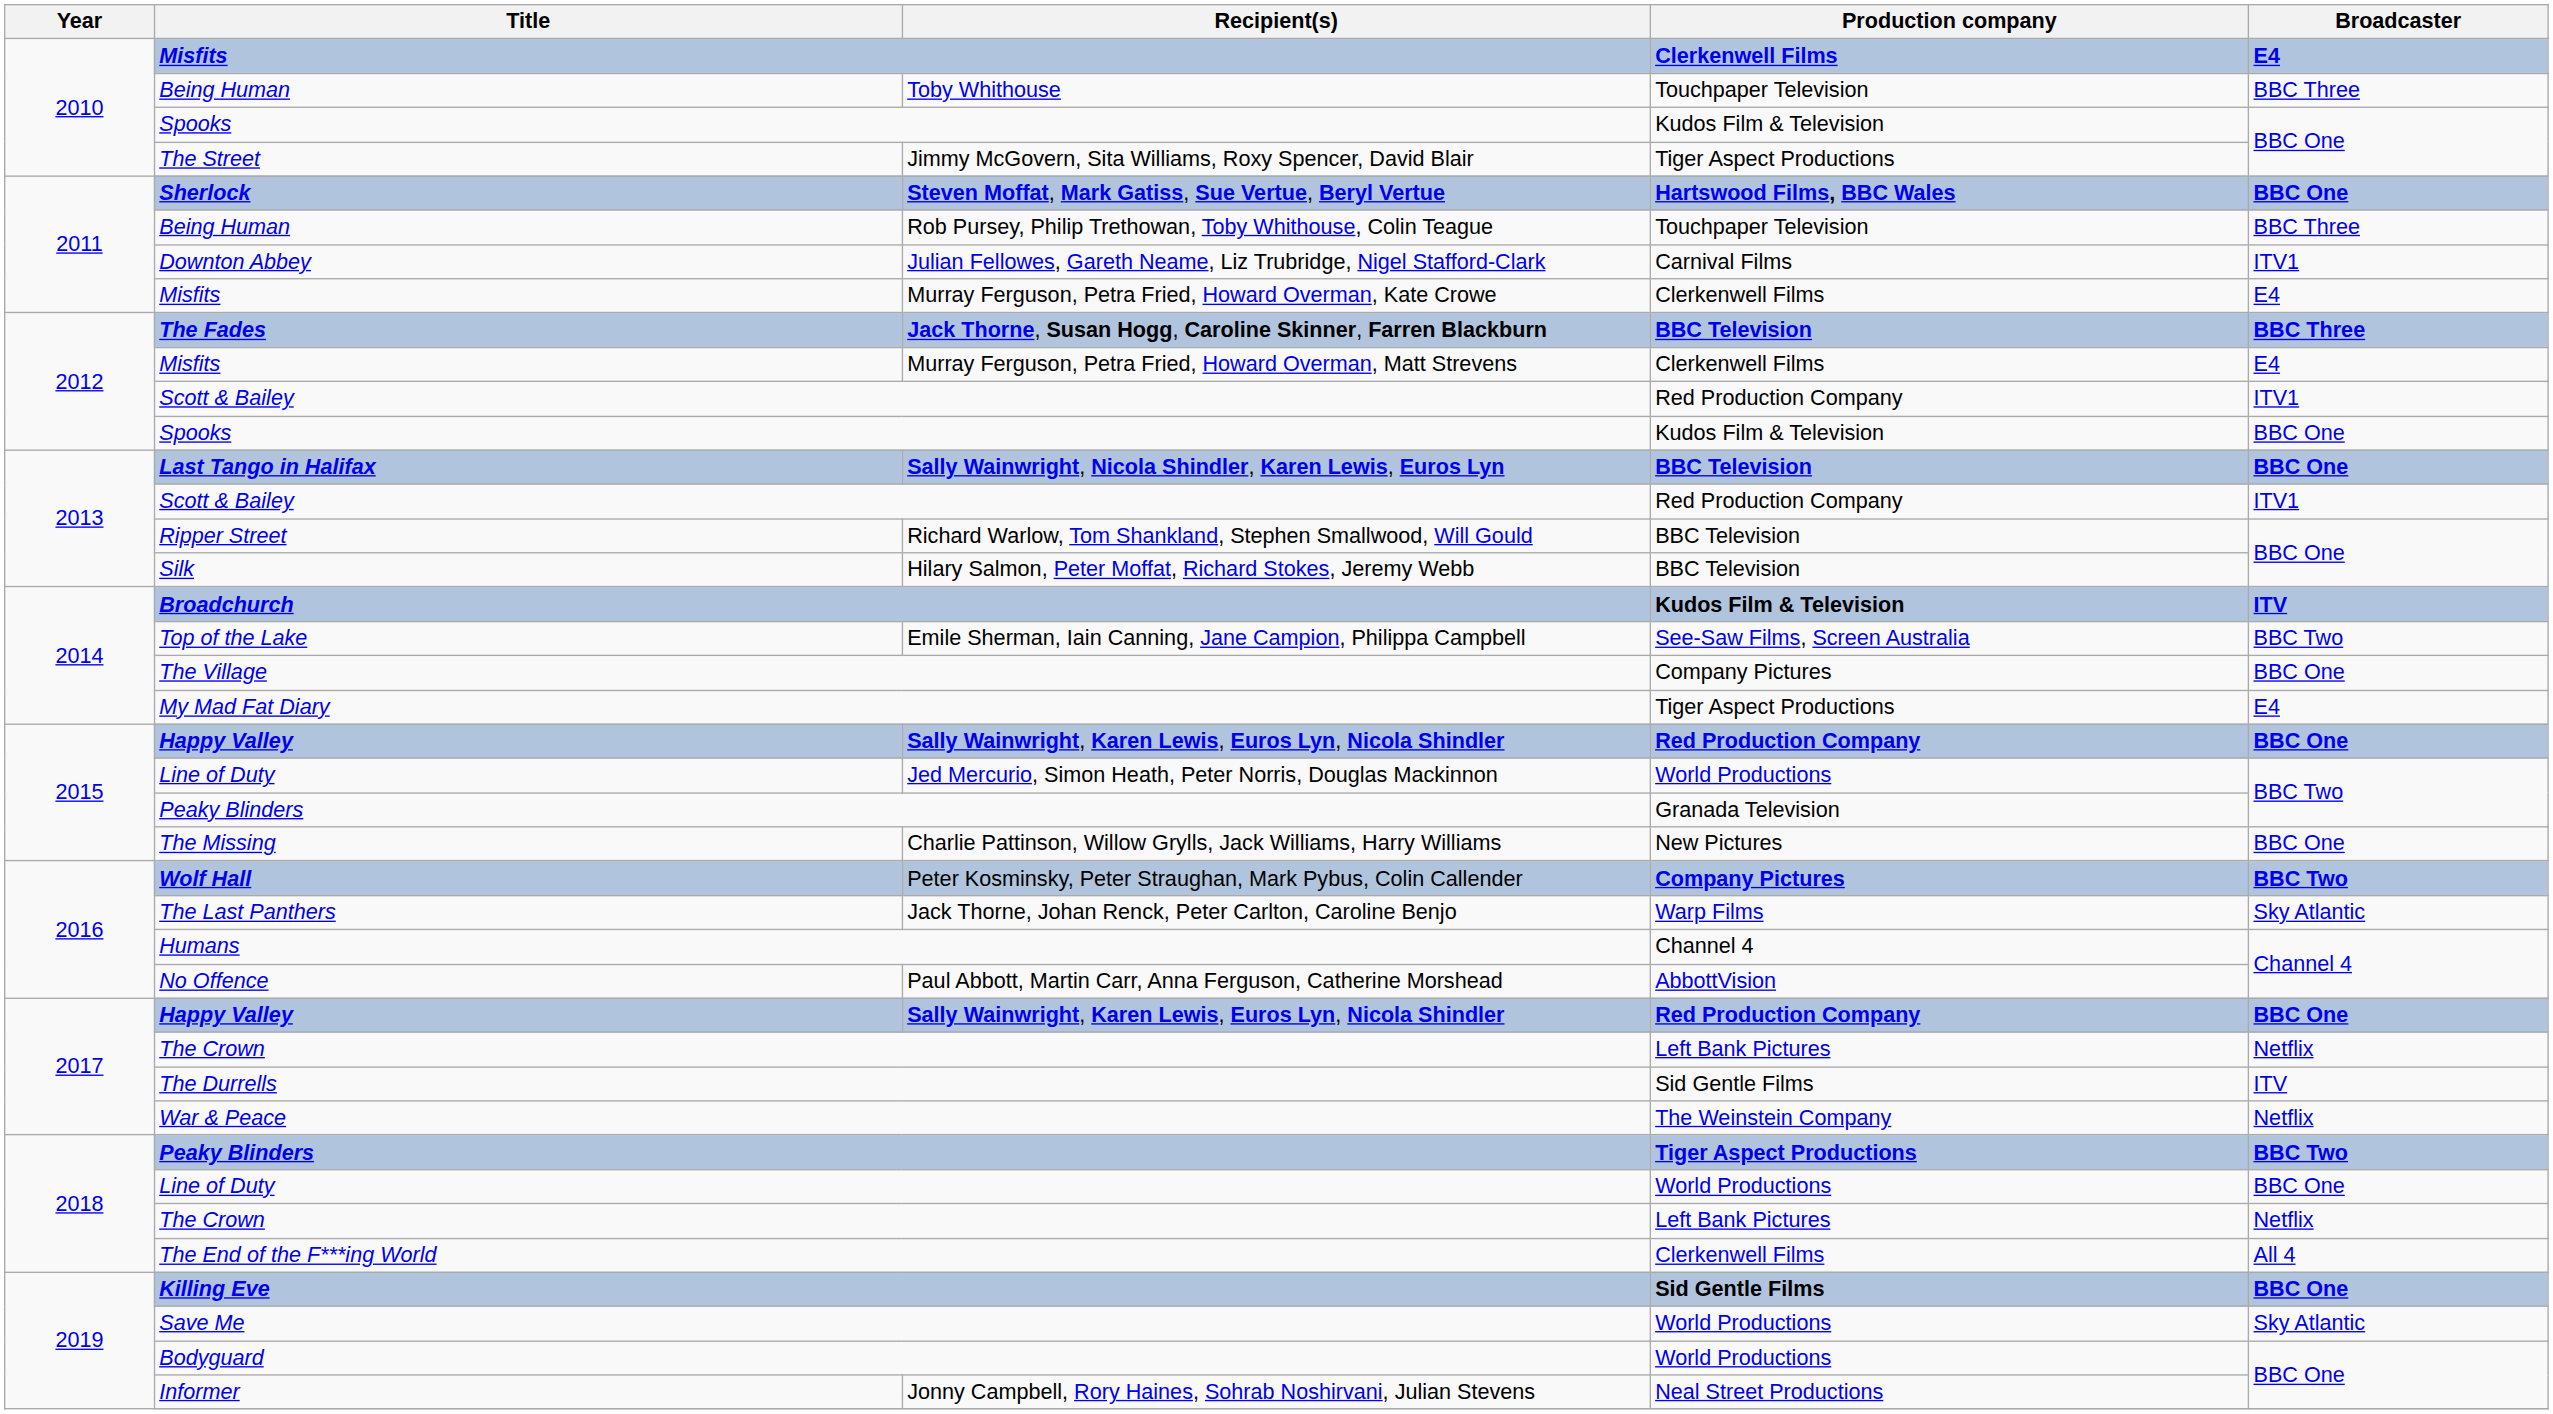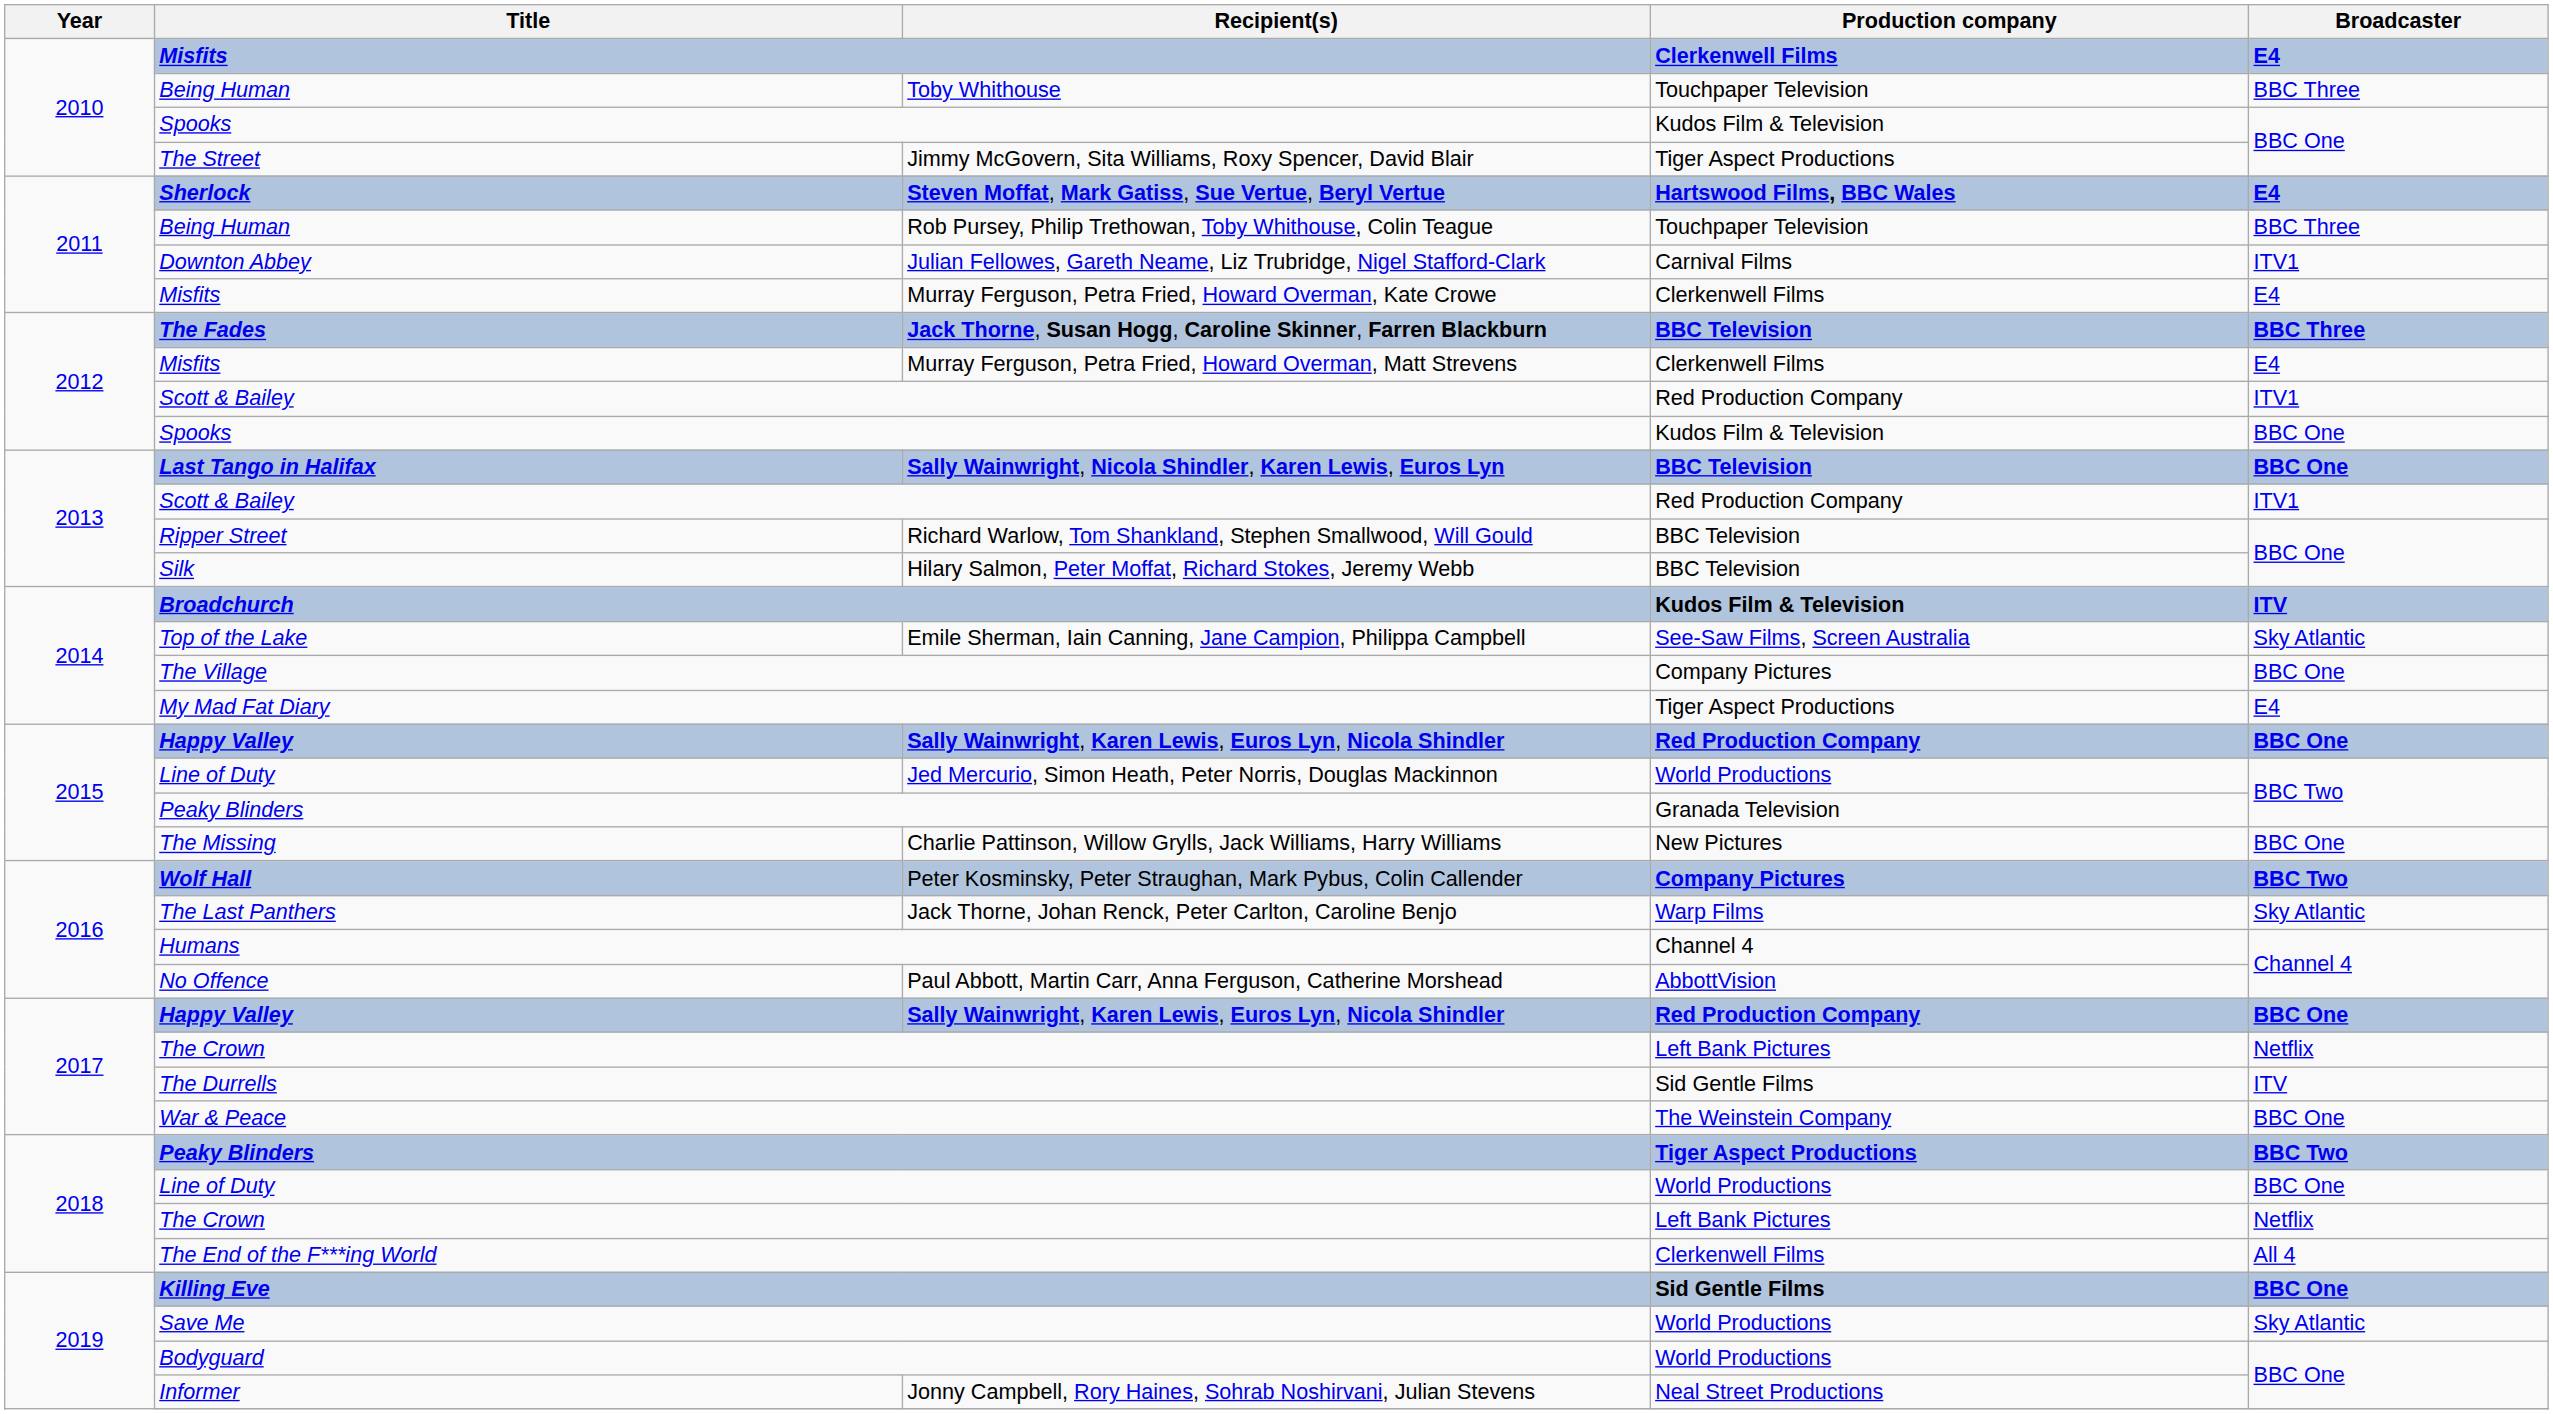 <table class="wikitable" width="95%">
 <tr>
 <th width=5%>Year</th>
 <th width=25%>Title</th>
 <th width=25%><strong>Recipient(s)</strong></th>
 <th width=20%><strong>Production company</strong></th>
 <th width=10%><strong>Broadcaster</strong></th>
 </tr>
 <tr>
 <td rowspan="4" style="text-align:center;"><a href='#'>2010</a></td>
 <td colspan="2" style="background:#B0C4DE;"><strong><em><a href='#'>Misfits</a></em></strong></td>
 <td style="background:#B0C4DE;"><strong><a href='#'>Clerkenwell Films</a></strong></td>
 <td style="background:#B0C4DE;"><strong><a href='#'>E4</a></strong></td>
 </tr>
 <tr>
 <td><em><a href='#'>Being Human</a></em></td>
 <td><a href='#'>Toby Whithouse</a></td>
 <td>Touchpaper Television</td>
 <td><a href='#'>BBC Three</a></td>
 </tr>
 <tr>
 <td colspan="2"><em><a href='#'>Spooks</a></em></td>
 <td>Kudos Film & Television</td>
 <td rowspan="2"><a href='#'>BBC One</a></td>
 </tr>
 <tr>
 <td><em><a href='#'>The Street</a></em></td>
 <td>Jimmy McGovern, Sita Williams, Roxy Spencer, David Blair</td>
 <td>Tiger Aspect Productions</td>
 </tr>
 <tr>
 <td rowspan="4" style="text-align:center;"><a href='#'>2011</a></td>
 <td style="background:#B0C4DE;"><strong><em><a href='#'>Sherlock</a></em></strong></td>
 <td style="background:#B0C4DE;"><strong><a href='#'>Steven Moffat</a></strong>, <strong><a href='#'>Mark Gatiss</a></strong>, <strong><a href='#'>Sue Vertue</a></strong>, <strong><a href='#'>Beryl Vertue</a></strong></td>
 <td style="background:#B0C4DE;"><strong><a href='#'>Hartswood Films</a>, <a href='#'>BBC Wales</a></strong></td>
-<td style="background:#B0C4DE;"><strong><a href='#'>BBC One</a></strong></td>
+<td style="background:#B0C4DE;"><strong><a href='#'>E4</a></strong></td>
 </tr>
 <tr>
 <td><em><a href='#'>Being Human</a></em></td>
 <td>Rob Pursey, Philip Trethowan, <a href='#'>Toby Whithouse</a>, Colin Teague</td>
 <td>Touchpaper Television</td>
 <td><a href='#'>BBC Three</a></td>
 </tr>
 <tr>
 <td><em><a href='#'>Downton Abbey</a></em></td>
 <td><a href='#'>Julian Fellowes</a>, <a href='#'>Gareth Neame</a>, Liz Trubridge, <a href='#'>Nigel Stafford-Clark</a></td>
 <td>Carnival Films</td>
 <td><a href='#'>ITV1</a></td>
 </tr>
 <tr>
 <td><em><a href='#'>Misfits</a></em></td>
 <td>Murray Ferguson, Petra Fried, <a href='#'>Howard Overman</a>, Kate Crowe</td>
 <td>Clerkenwell Films</td>
 <td><a href='#'>E4</a></td>
 </tr>
 <tr>
 <td rowspan="4" style="text-align:center;"><a href='#'>2012</a></td>
 <td style="background:#B0C4DE;"><strong><em><a href='#'>The Fades</a></em></strong></td>
 <td style="background:#B0C4DE;"><strong><a href='#'>Jack Thorne</a></strong>, <strong>Susan Hogg</strong>, <strong>Caroline Skinner</strong>, <strong>Farren Blackburn</strong></td>
 <td style="background:#B0C4DE;"><strong><a href='#'>BBC Television</a></strong></td>
 <td style="background:#B0C4DE;"><strong><a href='#'>BBC Three</a></strong></td>
 </tr>
 <tr>
 <td><em><a href='#'>Misfits</a></em></td>
 <td>Murray Ferguson, Petra Fried, <a href='#'>Howard Overman</a>, Matt Strevens</td>
 <td>Clerkenwell Films</td>
 <td><a href='#'>E4</a></td>
 </tr>
 <tr>
 <td colspan="2"><em><a href='#'>Scott & Bailey</a></em></td>
 <td>Red Production Company</td>
 <td><a href='#'>ITV1</a></td>
 </tr>
 <tr>
 <td colspan="2"><em><a href='#'>Spooks</a></em></td>
 <td>Kudos Film & Television</td>
 <td><a href='#'>BBC One</a></td>
 </tr>
 <tr>
 <td rowspan="4" style="text-align:center;"><a href='#'>2013</a></td>
 <td style="background:#B0C4DE;"><strong><em><a href='#'>Last Tango in Halifax</a></em></strong></td>
 <td style="background:#B0C4DE;"><strong><a href='#'>Sally Wainwright</a></strong>, <strong><a href='#'>Nicola Shindler</a></strong>, <strong><a href='#'>Karen Lewis</a></strong>, <strong><a href='#'>Euros Lyn</a></strong></td>
 <td style="background:#B0C4DE;"><strong><a href='#'>BBC Television</a></strong></td>
 <td style="background:#B0C4DE;"><strong><a href='#'>BBC One</a></strong></td>
 </tr>
 <tr>
 <td colspan="2"><em><a href='#'>Scott & Bailey</a></em></td>
 <td>Red Production Company</td>
 <td><a href='#'>ITV1</a></td>
 </tr>
 <tr>
 <td><em><a href='#'>Ripper Street</a></em></td>
 <td>Richard Warlow, <a href='#'>Tom Shankland</a>, Stephen Smallwood, <a href='#'>Will Gould</a></td>
 <td>BBC Television</td>
 <td rowspan="2"><a href='#'>BBC One</a></td>
 </tr>
 <tr>
 <td><em><a href='#'>Silk</a></em></td>
 <td>Hilary Salmon, <a href='#'>Peter Moffat</a>, <a href='#'>Richard Stokes</a>, Jeremy Webb</td>
 <td>BBC Television</td>
 </tr>
 <tr>
 <td rowspan="4" style="text-align:center;"><a href='#'>2014</a></td>
 <td colspan="2" style="background:#B0C4DE;"><strong><em><a href='#'>Broadchurch</a></em></strong></td>
 <td style="background:#B0C4DE;"><strong>Kudos Film & Television</strong></td>
 <td style="background:#B0C4DE;"><strong><a href='#'>ITV</a></strong></td>
 </tr>
 <tr>
 <td><em><a href='#'>Top of the Lake</a></em></td>
 <td>Emile Sherman, Iain Canning, <a href='#'>Jane Campion</a>, Philippa Campbell</td>
 <td><a href='#'>See-Saw Films</a>, <a href='#'>Screen Australia</a></td>
-<td><a href='#'>BBC Two</a></td>
+<td><a href='#'>Sky Atlantic</a></td>
 </tr>
 <tr>
 <td colspan="2"><em><a href='#'>The Village</a></em></td>
 <td>Company Pictures</td>
 <td><a href='#'>BBC One</a></td>
 </tr>
 <tr>
 <td colspan="2"><em><a href='#'>My Mad Fat Diary</a></em></td>
 <td>Tiger Aspect Productions</td>
 <td><a href='#'>E4</a></td>
 </tr>
 <tr>
 <td rowspan="4" style="text-align:center;"><a href='#'>2015</a></td>
 <td style="background:#B0C4DE;"><strong><em><a href='#'>Happy Valley</a></em></strong></td>
 <td style="background:#B0C4DE;"><strong><a href='#'>Sally Wainwright</a></strong>, <strong><a href='#'>Karen Lewis</a></strong>, <strong><a href='#'>Euros Lyn</a></strong>, <strong><a href='#'>Nicola Shindler</a></strong></td>
 <td style="background:#B0C4DE;"><strong><a href='#'>Red Production Company</a></strong></td>
 <td style="background:#B0C4DE;"><strong><a href='#'>BBC One</a></strong></td>
 </tr>
 <tr>
 <td><em><a href='#'>Line of Duty</a></em></td>
 <td><a href='#'>Jed Mercurio</a>, Simon Heath, Peter Norris, Douglas Mackinnon</td>
 <td><a href='#'>World Productions</a></td>
 <td rowspan="2"><a href='#'>BBC Two</a></td>
 </tr>
 <tr>
 <td colspan="2"><em><a href='#'>Peaky Blinders</a></em></td>
 <td>Granada Television</td>
 </tr>
 <tr>
 <td><em><a href='#'>The Missing</a></em></td>
 <td>Charlie Pattinson, Willow Grylls, Jack Williams, Harry Williams</td>
 <td>New Pictures</td>
 <td><a href='#'>BBC One</a></td>
 </tr>
 <tr>
 <td rowspan="4" style="text-align:center;"><a href='#'>2016</a></td>
 <td style="background:#B0C4DE;"><strong><em><a href='#'>Wolf Hall</a></em></strong></td>
 <td style="background:#B0C4DE;">Peter Kosminsky, Peter Straughan, Mark Pybus, Colin Callender</td>
 <td style="background:#B0C4DE;"><strong><a href='#'>Company Pictures</a></strong></td>
 <td style="background:#B0C4DE;"><strong><a href='#'>BBC Two</a></strong></td>
 </tr>
 <tr>
 <td><em><a href='#'>The Last Panthers</a></em></td>
 <td>Jack Thorne, Johan Renck, Peter Carlton, Caroline Benjo</td>
 <td><a href='#'>Warp Films</a></td>
 <td><a href='#'>Sky Atlantic</a></td>
 </tr>
 <tr>
 <td colspan="2"><em><a href='#'>Humans</a></em></td>
 <td>Channel 4</td>
 <td rowspan="2"><a href='#'>Channel 4</a></td>
 </tr>
 <tr>
 <td><em><a href='#'>No Offence</a></em></td>
 <td>Paul Abbott, Martin Carr, Anna Ferguson, Catherine Morshead</td>
 <td><a href='#'>AbbottVision</a></td>
 </tr>
 <tr>
 <td rowspan="4" style="text-align:center;"><a href='#'>2017</a></td>
 <td style="background:#B0C4DE;"><strong><em><a href='#'>Happy Valley</a></em></strong></td>
 <td style="background:#B0C4DE;"><strong><a href='#'>Sally Wainwright</a></strong>, <strong><a href='#'>Karen Lewis</a></strong>, <strong><a href='#'>Euros Lyn</a></strong>, <strong><a href='#'>Nicola Shindler</a></strong></td>
 <td style="background:#B0C4DE;"><strong><a href='#'>Red Production Company</a></strong></td>
 <td style="background:#B0C4DE;"><strong><a href='#'>BBC One</a></strong></td>
 </tr>
 <tr>
 <td colspan="2"><em><a href='#'>The Crown</a></em></td>
 <td><a href='#'>Left Bank Pictures</a></td>
 <td><a href='#'>Netflix</a></td>
 </tr>
 <tr>
 <td colspan="2"><em><a href='#'>The Durrells</a></em></td>
 <td>Sid Gentle Films</td>
 <td><a href='#'>ITV</a></td>
 </tr>
 <tr>
 <td colspan="2"><em><a href='#'>War & Peace</a></em></td>
 <td><a href='#'>The Weinstein Company</a></td>
-<td><a href='#'>Netflix</a></td>
+<td><a href='#'>BBC One</a></td>
 </tr>
 <tr>
 <td rowspan="4" style="text-align:center;"><a href='#'>2018</a></td>
 <td colspan="2" style="background:#B0C4DE;"><strong><em><a href='#'>Peaky Blinders</a></em></strong></td>
 <td style="background:#B0C4DE;"><strong><a href='#'>Tiger Aspect Productions</a></strong></td>
 <td style="background:#B0C4DE;"><strong><a href='#'>BBC Two</a></strong></td>
 </tr>
 <tr>
 <td colspan="2"><em><a href='#'>Line of Duty</a></em></td>
 <td><a href='#'>World Productions</a></td>
 <td><a href='#'>BBC One</a></td>
 </tr>
 <tr>
 <td colspan="2"><em><a href='#'>The Crown</a></em></td>
 <td><a href='#'>Left Bank Pictures</a></td>
 <td><a href='#'>Netflix</a></td>
 </tr>
 <tr>
 <td colspan="2"><em><a href='#'>The End of the F***ing World</a></em></td>
 <td><a href='#'>Clerkenwell Films</a></td>
 <td><a href='#'>All 4</a></td>
 </tr>
 <tr>
 <td rowspan="5" style="text-align:center;"><a href='#'>2019</a></td>
 <td colspan="2" style="background:#B0C4DE;"><strong><em><a href='#'>Killing Eve</a></em></strong></td>
 <td style="background:#B0C4DE;"><strong>Sid Gentle Films</strong></td>
 <td style="background:#B0C4DE;"><strong><a href='#'>BBC One</a></strong></td>
 </tr>
 <tr>
 <td colspan="2"><em><a href='#'>Save Me</a></em></td>
 <td><a href='#'>World Productions</a></td>
 <td><a href='#'>Sky Atlantic</a></td>
 </tr>
 <tr>
 <td colspan="2"><em><a href='#'>Bodyguard</a></em></td>
 <td><a href='#'>World Productions</a></td>
 <td rowspan="2"><a href='#'>BBC One</a></td>
 </tr>
 <tr>
 <td><em><a href='#'>Informer</a></em></td>
 <td>Jonny Campbell, <a href='#'>Rory Haines</a>, <a href='#'>Sohrab Noshirvani</a>, Julian Stevens</td>
 <td><a href='#'>Neal Street Productions</a></td>
 </tr>
 <tr>
 </tr>
 </table>
